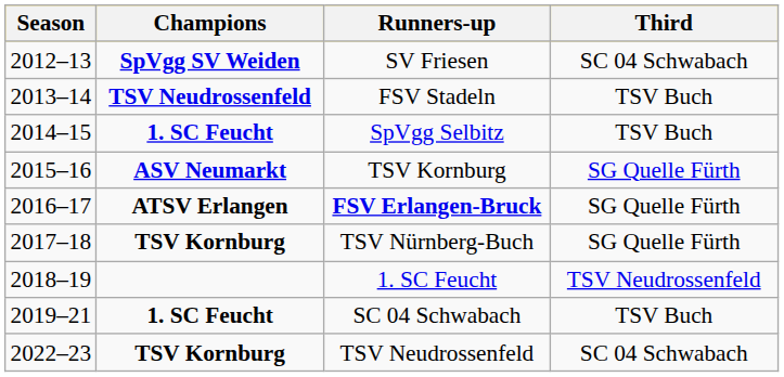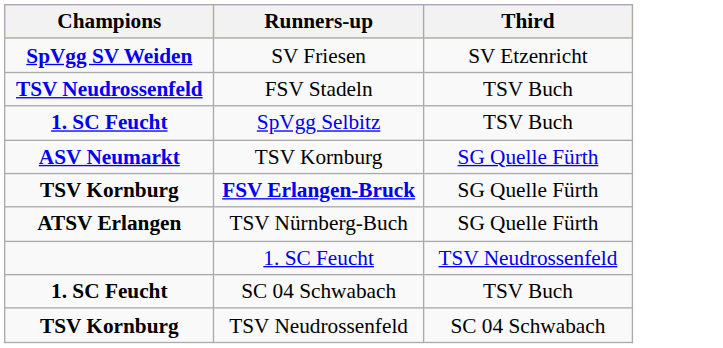 <table class="wikitable">
 <tr align="center" style="background:#FFD700">
-<th>Season</th>
 <th width=150>Champions</th>
 <th width=150>Runners-up</th>
 <th width=150>Third</th>
 </tr>
 <tr align="center">
-<td>2012–13</td>
 <td><strong><a href='#'>SpVgg SV Weiden</a></strong></td>
 <td>SV Friesen</td>
-<td>SC 04 Schwabach</td>
+<td>SV Etzenricht</td>
 </tr>
 <tr align="center">
-<td>2013–14</td>
 <td><strong><a href='#'>TSV Neudrossenfeld</a></strong></td>
 <td>FSV Stadeln</td>
 <td>TSV Buch</td>
 </tr>
 <tr align="center">
-<td>2014–15</td>
 <td><strong><a href='#'>1. SC Feucht</a></strong></td>
 <td><a href='#'>SpVgg Selbitz</a></td>
 <td>TSV Buch</td>
 </tr>
 <tr align="center">
-<td>2015–16</td>
 <td><strong><a href='#'>ASV Neumarkt</a></strong></td>
 <td>TSV Kornburg</td>
 <td><a href='#'>SG Quelle Fürth</a></td>
 </tr>
 <tr align="center">
-<td>2016–17</td>
-<td><strong>ATSV Erlangen</strong></td>
+<td><strong>TSV Kornburg</strong></td>
 <td><strong><a href='#'>FSV Erlangen-Bruck</a></strong></td>
 <td>SG Quelle Fürth</td>
 </tr>
 <tr align="center">
-<td>2017–18</td>
-<td><strong>TSV Kornburg</strong></td>
+<td><strong>ATSV Erlangen</strong></td>
 <td>TSV Nürnberg-Buch</td>
 <td>SG Quelle Fürth</td>
 </tr>
 <tr align="center">
-<td>2018–19</td>
 <td><strong></strong></td>
 <td><a href='#'>1. SC Feucht</a></td>
 <td><a href='#'>TSV Neudrossenfeld</a></td>
 </tr>
 <tr align="center">
-<td>2019–21</td>
 <td><strong>1. SC Feucht</strong></td>
 <td>SC 04 Schwabach</td>
 <td>TSV Buch</td>
 </tr>
 <tr align="center">
-<td>2022–23</td>
 <td><strong>TSV Kornburg</strong></td>
 <td>TSV Neudrossenfeld</td>
 <td>SC 04 Schwabach</td>
 </tr>
 </table>
